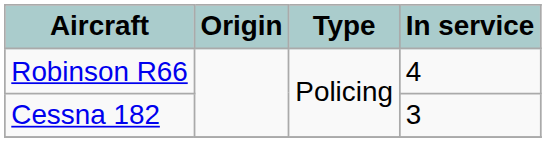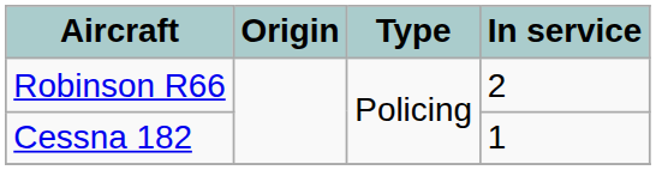 <table class="wikitable">
 <tr>
 <th style="text-align:center; background:#acc;">Aircraft</th>
 <th style="text-align: center; background:#acc;">Origin</th>
 <th style="text-align:l center; background:#acc;">Type</th>
 <th style="text-align:center; background:#acc;">In service</th>
 </tr>
 <tr>
 <td><a href='#'>Robinson R66</a></td>
 <td rowspan="2"></td>
 <td rowspan="2">Policing</td>
-<td>4</td>
+<td>2</td>
 </tr>
 <tr>
 <td><a href='#'>Cessna 182</a></td>
-<td>3</td>
+<td>1</td>
 </tr>
 <tr>
 </tr>
 </table>
